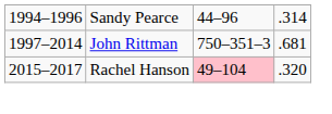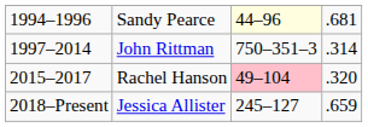 <table class="wikitable">
 <tr style="text-align:center;">
 </tr>
 <tr>
 <td>1994–1996</td>
 <td>Sandy Pearce</td>
-<td>44–96</td>
-<td>.314</td>
+<td style="background: lightyellow;">44–96</td>
+<td>.681</td>
 </tr>
 <tr>
 <td>1997–2014</td>
 <td><a href='#'>John Rittman</a></td>
 <td>750–351–3</td>
-<td>.681</td>
+<td>.314</td>
 </tr>
 <tr>
 <td>2015–2017</td>
 <td>Rachel Hanson</td>
 <td style="background: pink;">49–104</td>
 <td>.320</td>
 </tr>
+<tr>
+<td>2018–Present</td>
+<td><a href='#'>Jessica Allister</a></td>
+<td>245–127</td>
+<td>.659</td>
+</tr>
 </table>
